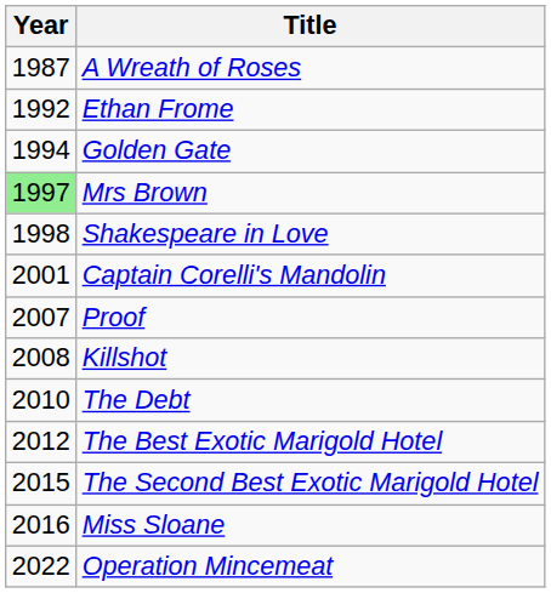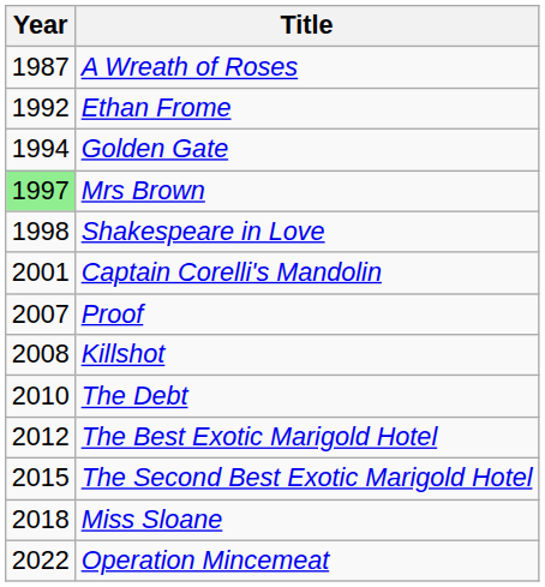 <table class="wikitable">
 <tr>
 <th>Year</th>
 <th>Title</th>
 </tr>
 <tr>
 <td>1987</td>
 <td><a href='#'><em>A Wreath of Roses</em></a></td>
 </tr>
 <tr>
 <td>1992</td>
 <td><em><a href='#'>Ethan Frome</a></em></td>
 </tr>
 <tr>
 <td>1994</td>
 <td><em><a href='#'>Golden Gate</a></em></td>
 </tr>
 <tr>
 <td style="background: lightgreen;">1997</td>
 <td><em><a href='#'>Mrs Brown</a></em></td>
 </tr>
 <tr>
 <td>1998</td>
 <td><em><a href='#'>Shakespeare in Love</a></em></td>
 </tr>
 <tr>
 <td>2001</td>
 <td><em><a href='#'>Captain Corelli's Mandolin</a></em></td>
 </tr>
 <tr>
 <td>2007</td>
 <td><em><a href='#'>Proof</a></em></td>
 </tr>
 <tr>
 <td>2008</td>
 <td><em><a href='#'>Killshot</a></em></td>
 </tr>
 <tr>
 <td>2010</td>
 <td><em><a href='#'>The Debt</a></em></td>
 </tr>
 <tr>
 <td>2012</td>
 <td><em><a href='#'>The Best Exotic Marigold Hotel</a></em></td>
 </tr>
 <tr>
 <td>2015</td>
 <td><em><a href='#'>The Second Best Exotic Marigold Hotel</a></em></td>
 </tr>
 <tr>
-<td>2016</td>
+<td>2018</td>
 <td><em><a href='#'>Miss Sloane</a></em></td>
 </tr>
 <tr>
 <td>2022</td>
 <td><em><a href='#'>Operation Mincemeat</a></em></td>
 </tr>
 </table>
